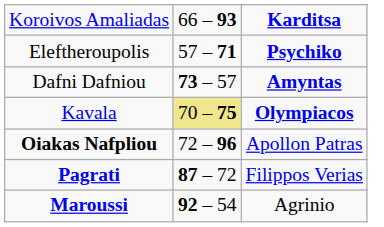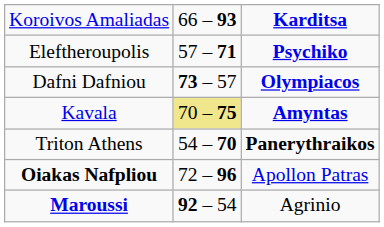 <table class="wikitable" style="text-align: center; font-size:100%">
 <tr>
 <td><a href='#'>Koroivos Amaliadas</a></td>
 <td>66 – <strong>93</strong></td>
 <td><strong><a href='#'>Karditsa</a></strong></td>
 </tr>
 <tr>
 <td>Eleftheroupolis</td>
 <td>57 – <strong>71</strong></td>
 <td><strong><a href='#'>Psychiko</a></strong></td>
 </tr>
 <tr>
 <td>Dafni Dafniou</td>
 <td><strong>73</strong> – 57</td>
-<td><strong><a href='#'>Amyntas</a></strong></td>
+<td><strong><a href='#'>Olympiacos</a></strong></td>
 </tr>
 <tr>
 <td><a href='#'>Kavala</a></td>
 <td style="background: khaki;">70 – <strong>75</strong></td>
-<td><strong><a href='#'>Olympiacos</a></strong></td>
+<td><strong><a href='#'>Amyntas</a></strong></td>
+</tr>
+<tr>
+<td>Triton Athens</td>
+<td>54 – <strong>70</strong></td>
+<td><strong>Panerythraikos</strong></td>
 </tr>
 <tr>
 <td><strong>Oiakas Nafpliou</strong></td>
 <td>72 – <strong>96</strong></td>
 <td><a href='#'>Apollon Patras</a></td>
 </tr>
 <tr>
-<td><strong><a href='#'>Pagrati</a></strong></td>
-<td><strong>87</strong> – 72</td>
-<td><a href='#'>Filippos Verias</a></td>
-</tr>
-<tr>
 <td><strong><a href='#'>Maroussi</a></strong></td>
 <td><strong>92</strong> – 54</td>
 <td>Agrinio</td>
 </tr>
 </table>
